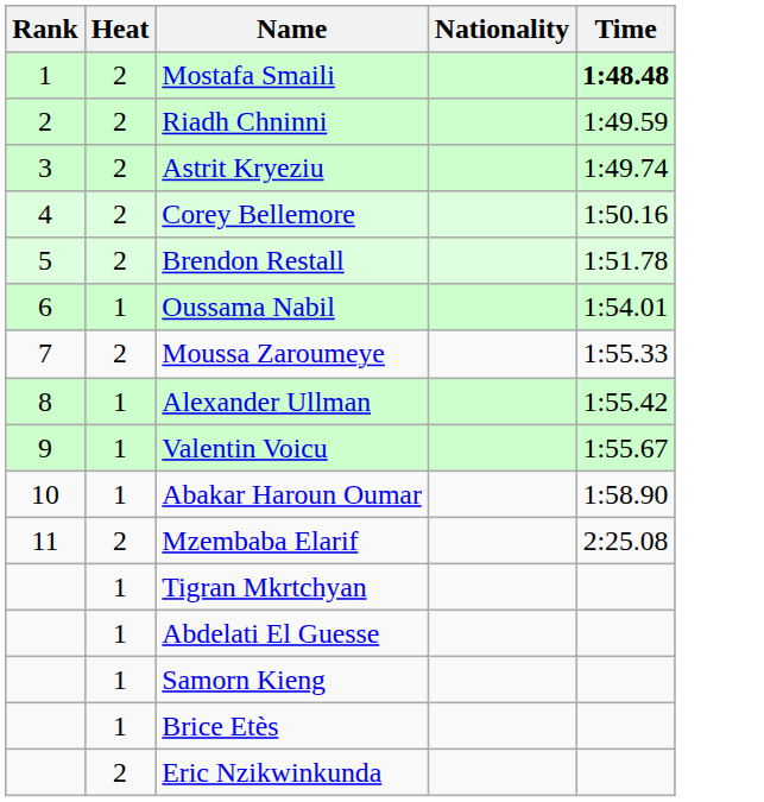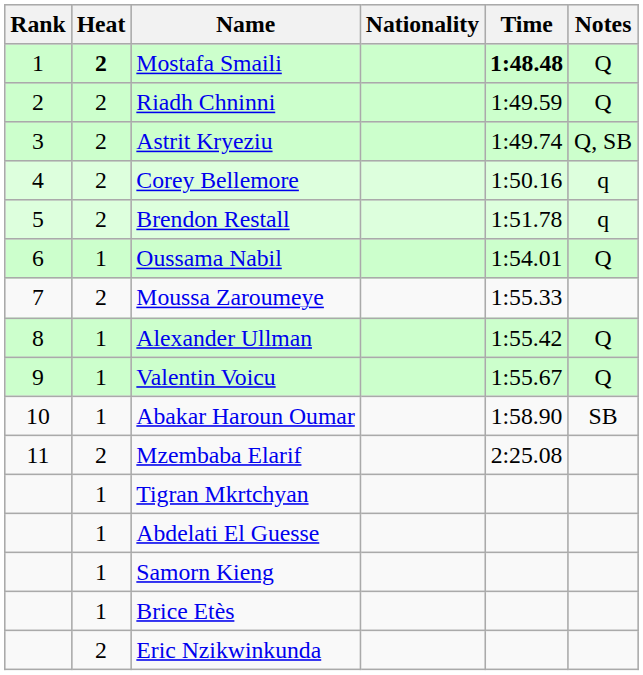 <table class="wikitable sortable" style="text-align:center; font-size:95%">
 <tr>
 <th>Rank</th>
 <th>Heat</th>
 <th>Name</th>
 <th>Nationality</th>
 <th>Time</th>
+<th>Notes</th>
 </tr>
 <tr bgcolor=ccffcc>
 <td>1</td>
-<td>2</td>
+<td><strong>2</strong></td>
 <td align=left><a href='#'>Mostafa Smaili</a></td>
 <td align=left></td>
 <td><strong>1:48.48</strong></td>
+<td>Q</td>
 </tr>
 <tr bgcolor=ccffcc>
 <td>2</td>
 <td>2</td>
 <td align=left><a href='#'>Riadh Chninni</a></td>
 <td align=left></td>
 <td>1:49.59</td>
+<td>Q</td>
 </tr>
 <tr bgcolor=ccffcc>
 <td>3</td>
 <td>2</td>
 <td align=left><a href='#'>Astrit Kryeziu</a></td>
 <td align=left></td>
 <td>1:49.74</td>
+<td>Q, SB</td>
 </tr>
 <tr bgcolor=ddffdd>
 <td>4</td>
 <td>2</td>
 <td align=left><a href='#'>Corey Bellemore</a></td>
 <td align=left></td>
 <td>1:50.16</td>
+<td>q</td>
 </tr>
 <tr bgcolor=ddffdd>
 <td>5</td>
 <td>2</td>
 <td align=left><a href='#'>Brendon Restall</a></td>
 <td align=left></td>
 <td>1:51.78</td>
+<td>q</td>
 </tr>
 <tr bgcolor=ccffcc>
 <td>6</td>
 <td>1</td>
 <td align=left><a href='#'>Oussama Nabil</a></td>
 <td align=left></td>
 <td>1:54.01</td>
+<td>Q</td>
 </tr>
 <tr>
 <td>7</td>
 <td>2</td>
 <td align=left><a href='#'>Moussa Zaroumeye</a></td>
 <td align=left></td>
 <td>1:55.33</td>
+<td></td>
 </tr>
 <tr bgcolor=ccffcc>
 <td>8</td>
 <td>1</td>
 <td align=left><a href='#'>Alexander Ullman</a></td>
 <td align=left></td>
 <td>1:55.42</td>
+<td>Q</td>
 </tr>
 <tr bgcolor=ccffcc>
 <td>9</td>
 <td>1</td>
 <td align=left><a href='#'>Valentin Voicu</a></td>
 <td align=left></td>
 <td>1:55.67</td>
+<td>Q</td>
 </tr>
 <tr>
 <td>10</td>
 <td>1</td>
 <td align=left><a href='#'>Abakar Haroun Oumar</a></td>
 <td align=left></td>
 <td>1:58.90</td>
+<td>SB</td>
 </tr>
 <tr>
 <td>11</td>
 <td>2</td>
 <td align=left><a href='#'>Mzembaba Elarif</a></td>
 <td align=left></td>
 <td>2:25.08</td>
+<td></td>
 </tr>
 <tr>
 <td></td>
 <td>1</td>
 <td align=left><a href='#'>Tigran Mkrtchyan</a></td>
 <td align=left></td>
+<td></td>
 <td></td>
 </tr>
 <tr>
 <td></td>
 <td>1</td>
 <td align=left><a href='#'>Abdelati El Guesse</a></td>
 <td align=left></td>
 <td></td>
+<td></td>
 </tr>
 <tr>
 <td></td>
 <td>1</td>
 <td align=left><a href='#'>Samorn Kieng</a></td>
 <td align=left></td>
+<td></td>
 <td></td>
 </tr>
 <tr>
 <td></td>
 <td>1</td>
 <td align=left><a href='#'>Brice Etès</a></td>
 <td align=left></td>
 <td></td>
+<td></td>
 </tr>
 <tr>
 <td></td>
 <td>2</td>
 <td align=left><a href='#'>Eric Nzikwinkunda</a></td>
 <td align=left></td>
 <td></td>
+<td></td>
 </tr>
 </table>
